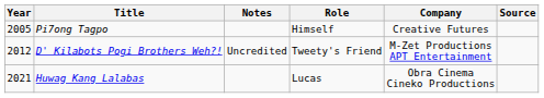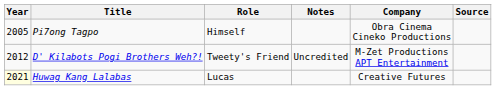 <table class="wikitable sortable">
 <tr>
 <th>Year</th>
 <th>Title</th>
+<th>Role</th>
 <th class="unsortable">Notes</th>
-<th>Role</th>
 <th>Company</th>
 <th class="unsortable">Source</th>
 </tr>
 <tr>
 <td>2005</td>
 <td><em>Pi7ong Tagpo</em></td>
+<td>Himself</td>
 <td></td>
-<td>Himself</td>
-<td style="text-align:center;">Creative Futures</td>
+<td style="text-align:center;">Obra Cinema <br> Cineko Productions</td>
 <td></td>
 </tr>
 <tr>
 <td>2012</td>
 <td><em><a href='#'>D' Kilabots Pogi Brothers Weh?!</a></em></td>
+<td>Tweety's Friend</td>
 <td>Uncredited</td>
-<td>Tweety's Friend</td>
 <td style="text-align:center;">M-Zet Productions <br> <a href='#'>APT Entertainment</a></td>
 <td></td>
 </tr>
 <tr>
-<td>2021</td>
+<td style="background: lightyellow;">2021</td>
 <td><em><a href='#'>Huwag Kang Lalabas</a></em></td>
+<td>Lucas</td>
 <td></td>
-<td>Lucas</td>
-<td style="text-align:center;">Obra Cinema <br> Cineko Productions</td>
+<td style="text-align:center;">Creative Futures</td>
 <td></td>
 </tr>
 </table>
